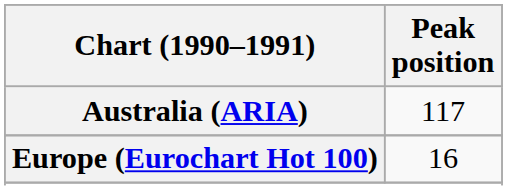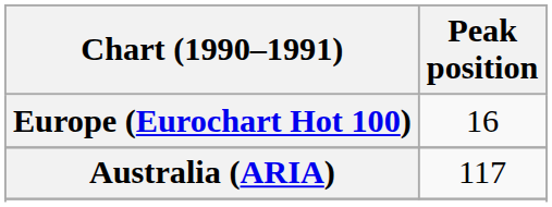 <table class="wikitable sortable plainrowheaders" style="text-align:center">
 <tr>
 <th>Chart (1990–1991)</th>
 <th>Peak<br>position</th>
 </tr>
 <tr>
-<th scope="row">Australia (<a href='#'>ARIA</a>)</th>
-<td>117</td>
+<th scope="row">Europe (<a href='#'>Eurochart Hot 100</a>)</th>
+<td>16</td>
 </tr>
 <tr>
 </tr>
 <tr>
-<th scope="row">Europe (<a href='#'>Eurochart Hot 100</a>)</th>
-<td>16</td>
+<th scope="row">Australia (<a href='#'>ARIA</a>)</th>
+<td>117</td>
 </tr>
 <tr>
 </tr>
 <tr>
 </tr>
 <tr>
 </tr>
 <tr>
 </tr>
 <tr>
 </tr>
 </table>
